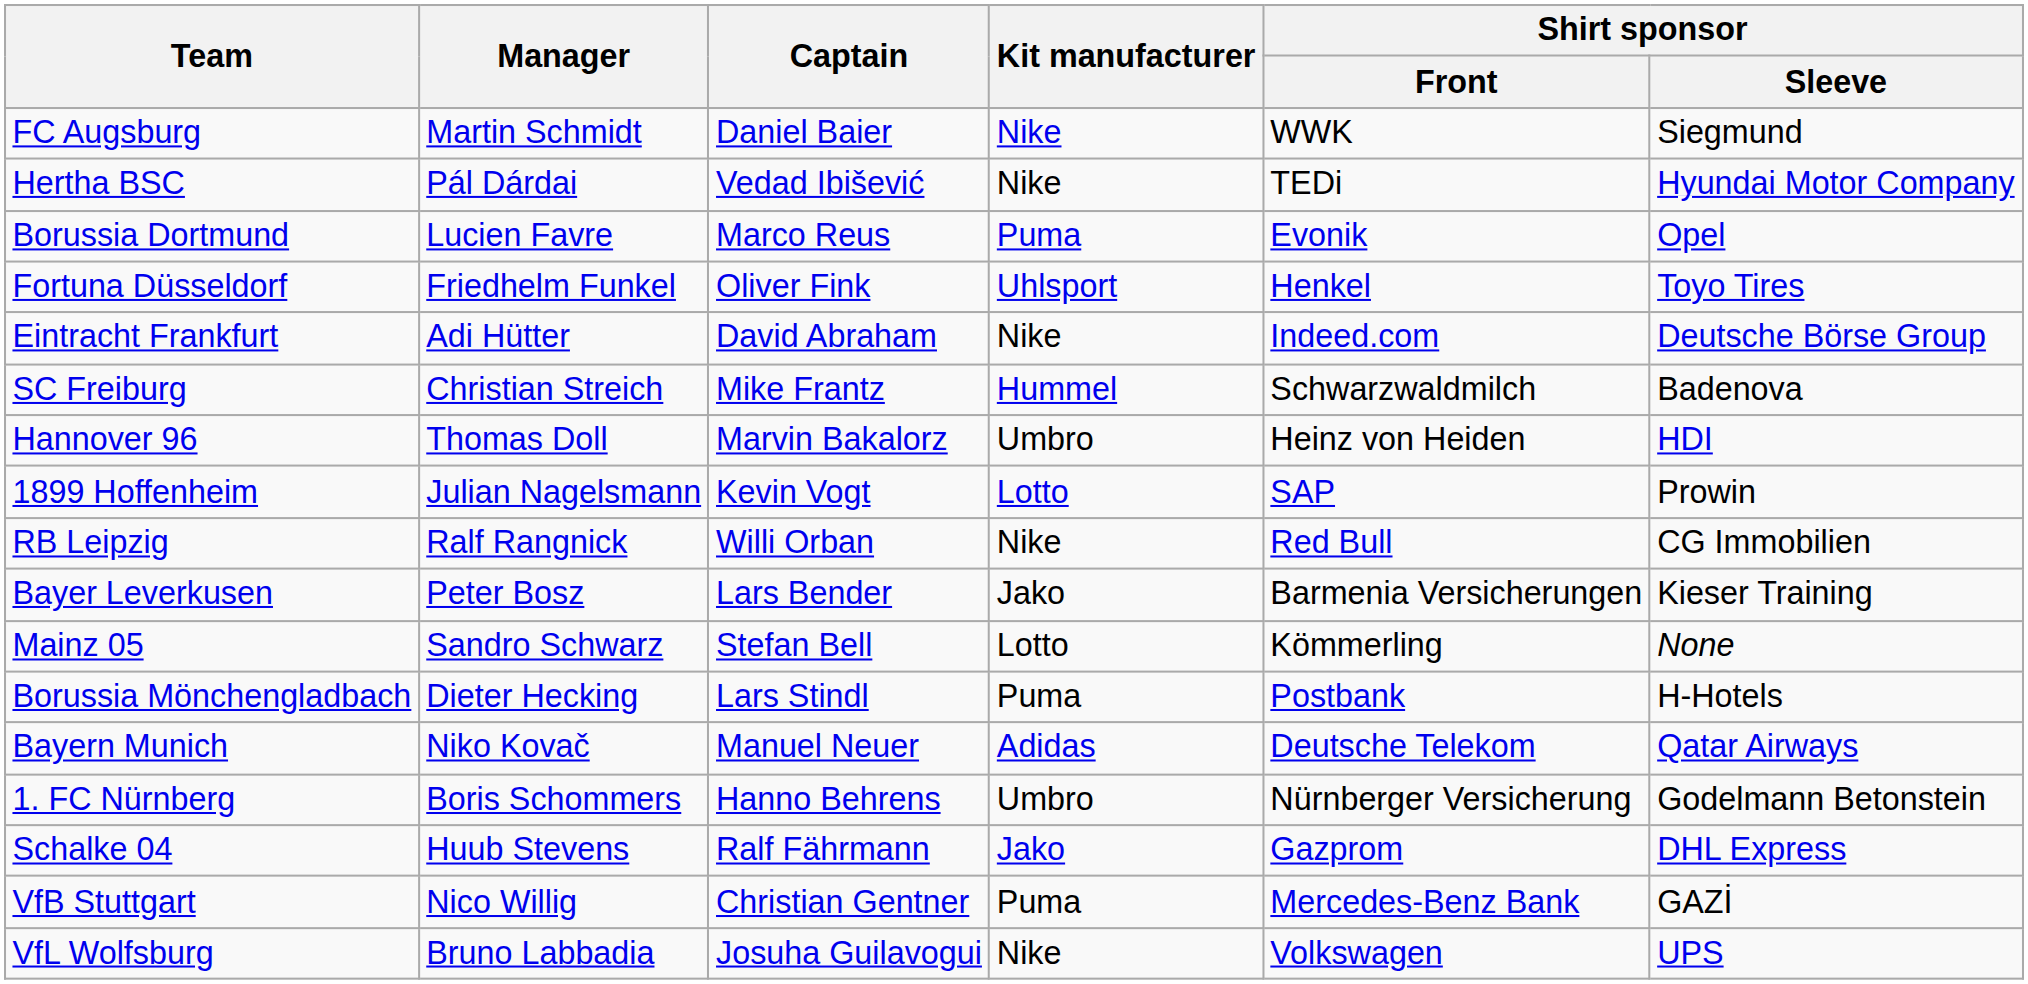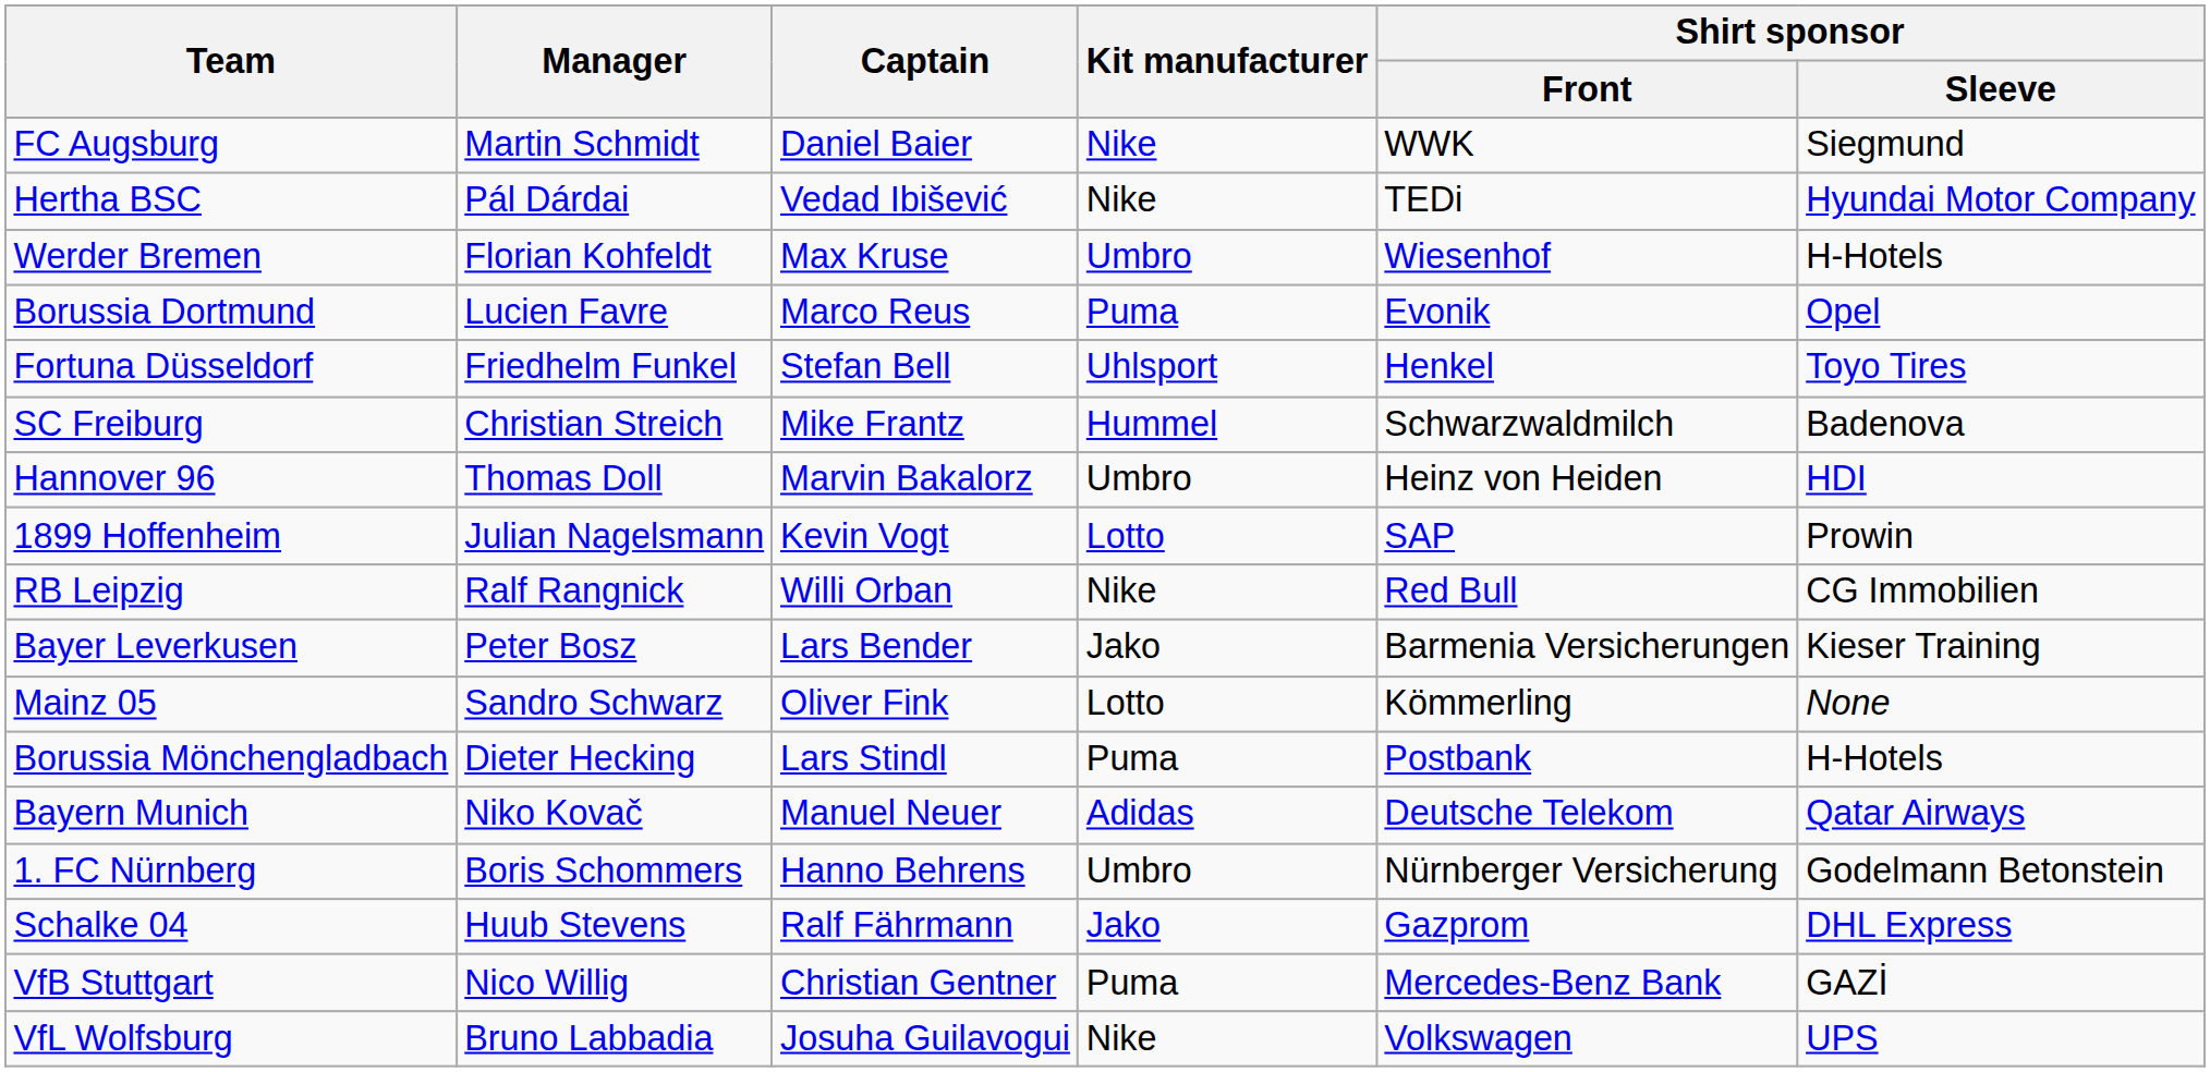 <table class="wikitable sortable">
 <tr>
 <th rowspan="2">Team</th>
 <th rowspan="2">Manager</th>
 <th rowspan="2">Captain</th>
 <th rowspan="2">Kit manufacturer</th>
 <th colspan="2">Shirt sponsor</th>
 </tr>
 <tr>
 <th>Front</th>
 <th>Sleeve</th>
 </tr>
 <tr>
 <td data-sort-value="Augsburg"><a href='#'>FC Augsburg</a></td>
 <td align="left" data-sort-value="Schmidt, Martin"> <a href='#'>Martin Schmidt</a></td>
 <td align="left" data-sort-value="Baier, Daniel"> <a href='#'>Daniel Baier</a></td>
 <td><a href='#'>Nike</a></td>
 <td>WWK</td>
 <td>Siegmund</td>
 </tr>
 <tr>
 <td data-sort-value="Berlin"><a href='#'>Hertha BSC</a></td>
 <td align="left" data-sort-value="Dardai, Pal"> <a href='#'>Pál Dárdai</a></td>
 <td align="left" data-sort-value="Ibisevic, Vedad"> <a href='#'>Vedad Ibišević</a></td>
 <td>Nike</td>
 <td>TEDi</td>
 <td><a href='#'>Hyundai Motor Company</a></td>
 </tr>
 <tr>
+<td data-sort-value="Bremen"><a href='#'>Werder Bremen</a></td>
+<td align="left" data-sort-value="Kohfeldt, Florian"> <a href='#'>Florian Kohfeldt</a></td>
+<td align="left" data-sort-value="Kruse, Max"> <a href='#'>Max Kruse</a></td>
+<td><a href='#'>Umbro</a></td>
+<td><a href='#'>Wiesenhof</a></td>
+<td>H-Hotels</td>
+</tr>
+<tr>
 <td data-sort-value="Dortmund"><a href='#'>Borussia Dortmund</a></td>
 <td align="left" data-sort-value="Favre, Lucien"> <a href='#'>Lucien Favre</a></td>
 <td align="left" data-sort-value="Reus, Marco"> <a href='#'>Marco Reus</a></td>
 <td><a href='#'>Puma</a></td>
 <td><a href='#'>Evonik</a></td>
 <td><a href='#'>Opel</a></td>
 </tr>
 <tr>
 <td data-sort-value="Dusseldorf"><a href='#'>Fortuna Düsseldorf</a></td>
 <td align="left" data-sort-value="Funkel, Friedhelm"> <a href='#'>Friedhelm Funkel</a></td>
-<td align="left" data-sort-value="Fink, Oliver"> <a href='#'>Oliver Fink</a></td>
+<td align="left" data-sort-value="Bell, Stefan"> <a href='#'>Stefan Bell</a></td>
 <td><a href='#'>Uhlsport</a></td>
 <td><a href='#'>Henkel</a></td>
 <td><a href='#'>Toyo Tires</a></td>
-</tr>
-<tr>
-<td data-sort-value="Frankfurt"><a href='#'>Eintracht Frankfurt</a></td>
-<td align="left" data-sort-value="Hutter, Adi"> <a href='#'>Adi Hütter</a></td>
-<td align="left" data-sort-value="Abraham, David"> <a href='#'>David Abraham</a></td>
-<td>Nike</td>
-<td><a href='#'>Indeed.com</a></td>
-<td><a href='#'>Deutsche Börse Group</a></td>
 </tr>
 <tr>
 <td data-sort-value="Freiburg"><a href='#'>SC Freiburg</a></td>
 <td align="left" data-sort-value="Streich, Christian"> <a href='#'>Christian Streich</a></td>
 <td align="left" data-sort-value="Frantz, Mike"> <a href='#'>Mike Frantz</a></td>
 <td><a href='#'>Hummel</a></td>
 <td>Schwarzwaldmilch</td>
 <td>Badenova</td>
 </tr>
 <tr>
 <td data-sort-value="Hannover"><a href='#'>Hannover 96</a></td>
 <td align="left" data-sort-value="Doll, Thomas"> <a href='#'>Thomas Doll</a></td>
 <td align="left" data-sort-value="Bakalorz, Marvin"> <a href='#'>Marvin Bakalorz</a></td>
 <td>Umbro</td>
 <td>Heinz von Heiden</td>
 <td><a href='#'>HDI</a></td>
 </tr>
 <tr>
 <td data-sort-value="Hoffenheim"><a href='#'>1899 Hoffenheim</a></td>
 <td align="left" data-sort-value="Nagelsmann, Julian"> <a href='#'>Julian Nagelsmann</a></td>
 <td align="left" data-sort-value="Vogt, Kevin"> <a href='#'>Kevin Vogt</a></td>
 <td><a href='#'>Lotto</a></td>
 <td><a href='#'>SAP</a></td>
 <td>Prowin</td>
 </tr>
 <tr>
 <td data-sort-value="Leipzig"><a href='#'>RB Leipzig</a></td>
 <td align="left" data-sort-value="Rangnick, Ralf"> <a href='#'>Ralf Rangnick</a></td>
 <td align="left" data-sort-value="Orban, Willi"> <a href='#'>Willi Orban</a></td>
 <td>Nike</td>
 <td><a href='#'>Red Bull</a></td>
 <td>CG Immobilien</td>
 </tr>
 <tr>
 <td data-sort-value="Leverkusen"><a href='#'>Bayer Leverkusen</a></td>
 <td align="left" data-sort-value="Bosz, Peter"> <a href='#'>Peter Bosz</a></td>
 <td align="left" data-sort-value="Bender, Lars"> <a href='#'>Lars Bender</a></td>
 <td>Jako</td>
 <td>Barmenia Versicherungen</td>
 <td>Kieser Training</td>
 </tr>
 <tr>
 <td data-sort-value="Mainz"><a href='#'>Mainz 05</a></td>
 <td align="left" data-sort-value="Schwarz, Sandro"> <a href='#'>Sandro Schwarz</a></td>
-<td align="left" data-sort-value="Bell, Stefan"> <a href='#'>Stefan Bell</a></td>
+<td align="left" data-sort-value="Fink, Oliver"> <a href='#'>Oliver Fink</a></td>
 <td>Lotto</td>
 <td>Kömmerling</td>
 <td><em>None</em></td>
 </tr>
 <tr>
 <td data-sort-value="Monchengladbach"><a href='#'>Borussia Mönchengladbach</a></td>
 <td align="left" data-sort-value="Hecking, Dieter"> <a href='#'>Dieter Hecking</a></td>
 <td align="left" data-sort-value="Stindl, Lars"> <a href='#'>Lars Stindl</a></td>
 <td>Puma</td>
 <td><a href='#'>Postbank</a></td>
 <td>H-Hotels</td>
 </tr>
 <tr>
 <td data-sort-value="Munich"><a href='#'>Bayern Munich</a></td>
 <td align="left" data-sort-value="Kovac, Niko"> <a href='#'>Niko Kovač</a></td>
 <td align="left" data-sort-value="Neuer, Manuel"> <a href='#'>Manuel Neuer</a></td>
 <td><a href='#'>Adidas</a></td>
 <td><a href='#'>Deutsche Telekom</a></td>
 <td><a href='#'>Qatar Airways</a></td>
 </tr>
 <tr>
 <td data-sort-value="Nurnberg"><a href='#'>1. FC Nürnberg</a></td>
 <td data-sort-value="Schommers, Boris"> <a href='#'>Boris Schommers</a></td>
 <td data-sort-value="Behrens, Hanno"> <a href='#'>Hanno Behrens</a></td>
 <td>Umbro</td>
 <td>Nürnberger Versicherung</td>
 <td>Godelmann Betonstein</td>
 </tr>
 <tr>
 <td data-sort-value="Schalke"><a href='#'>Schalke 04</a></td>
 <td align="left" data-sort-value="Stevens, Huub"> <a href='#'>Huub Stevens</a></td>
 <td align="left" data-sort-value="Fahrmann, Ralf"> <a href='#'>Ralf Fährmann</a></td>
 <td><a href='#'>Jako</a></td>
 <td><a href='#'>Gazprom</a></td>
 <td><a href='#'>DHL Express</a></td>
 </tr>
 <tr>
 <td data-sort-value="Stuttgart"><a href='#'>VfB Stuttgart</a></td>
 <td align="left" data-sort-value="Willig, Nico"> <a href='#'>Nico Willig</a></td>
 <td align="left" data-sort-value="Gentner, Christian"> <a href='#'>Christian Gentner</a></td>
 <td>Puma</td>
 <td><a href='#'>Mercedes-Benz Bank</a></td>
 <td>GAZİ</td>
 </tr>
 <tr>
 <td data-sort-value="Wolfsburg"><a href='#'>VfL Wolfsburg</a></td>
 <td align="left" data-sort-value="Labbadia, Bruno"> <a href='#'>Bruno Labbadia</a></td>
 <td align="left" data-sort-value="Guilavogui, Josuha"> <a href='#'>Josuha Guilavogui</a></td>
 <td>Nike</td>
 <td><a href='#'>Volkswagen</a></td>
 <td><a href='#'>UPS</a></td>
 </tr>
 </table>
